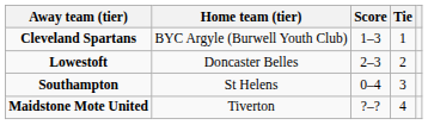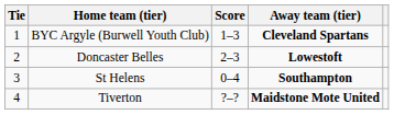 <table class="wikitable" style="text-align:center; font-size:85%">
 <tr>
-<th>Away team (tier)</th>
+<th>Tie</th>
 <th>Home team (tier)</th>
 <th>Score</th>
-<th>Tie</th>
+<th>Away team (tier)</th>
 <th></th>
 </tr>
 <tr>
-<td><strong>Cleveland Spartans</strong></td>
+<td align="center">1</td>
 <td>BYC Argyle (Burwell Youth Club)</td>
 <td align="center">1–3</td>
-<td align="center">1</td>
+<td><strong>Cleveland Spartans</strong></td>
 <td></td>
 </tr>
 <tr>
-<td><strong>Lowestoft</strong></td>
+<td align="center">2</td>
 <td>Doncaster Belles</td>
 <td align="center">2–3</td>
-<td align="center">2</td>
+<td><strong>Lowestoft</strong></td>
 <td></td>
 </tr>
 <tr>
-<td><strong>Southampton</strong></td>
+<td align="center">3</td>
 <td>St Helens</td>
 <td align="center">0–4</td>
-<td align="center">3</td>
+<td><strong>Southampton</strong></td>
 <td></td>
 </tr>
 <tr>
-<td><strong>Maidstone Mote United</strong></td>
+<td align="center">4</td>
 <td>Tiverton</td>
 <td align="center">?–?</td>
-<td align="center">4</td>
+<td><strong>Maidstone Mote United</strong></td>
 <td></td>
 </tr>
 </table>
